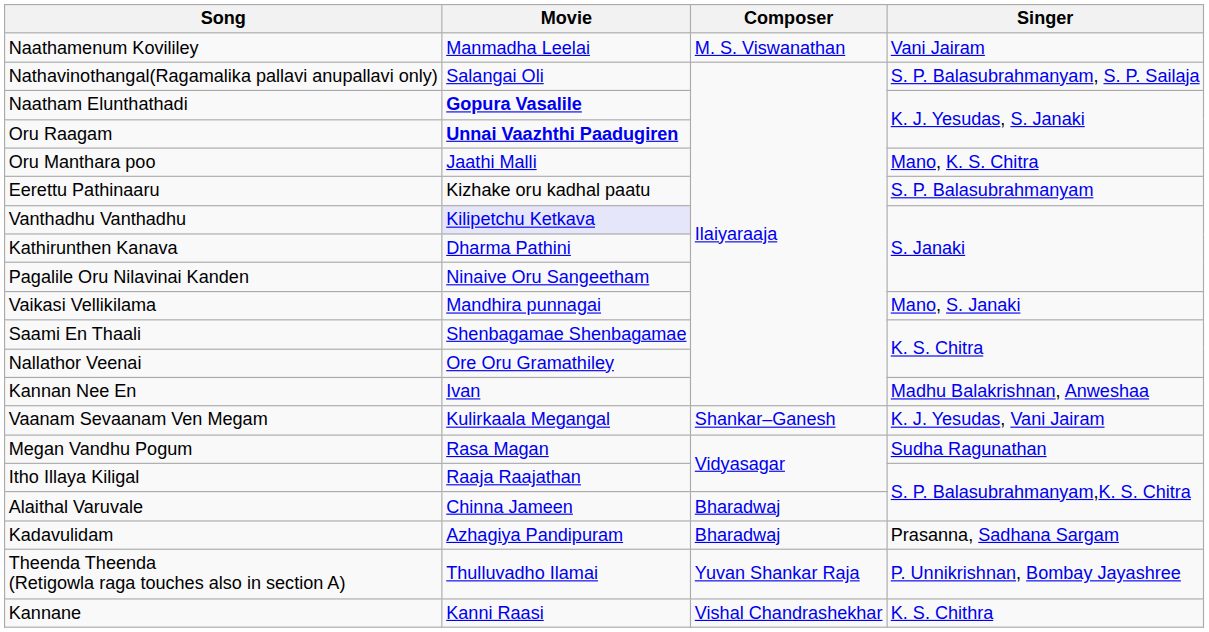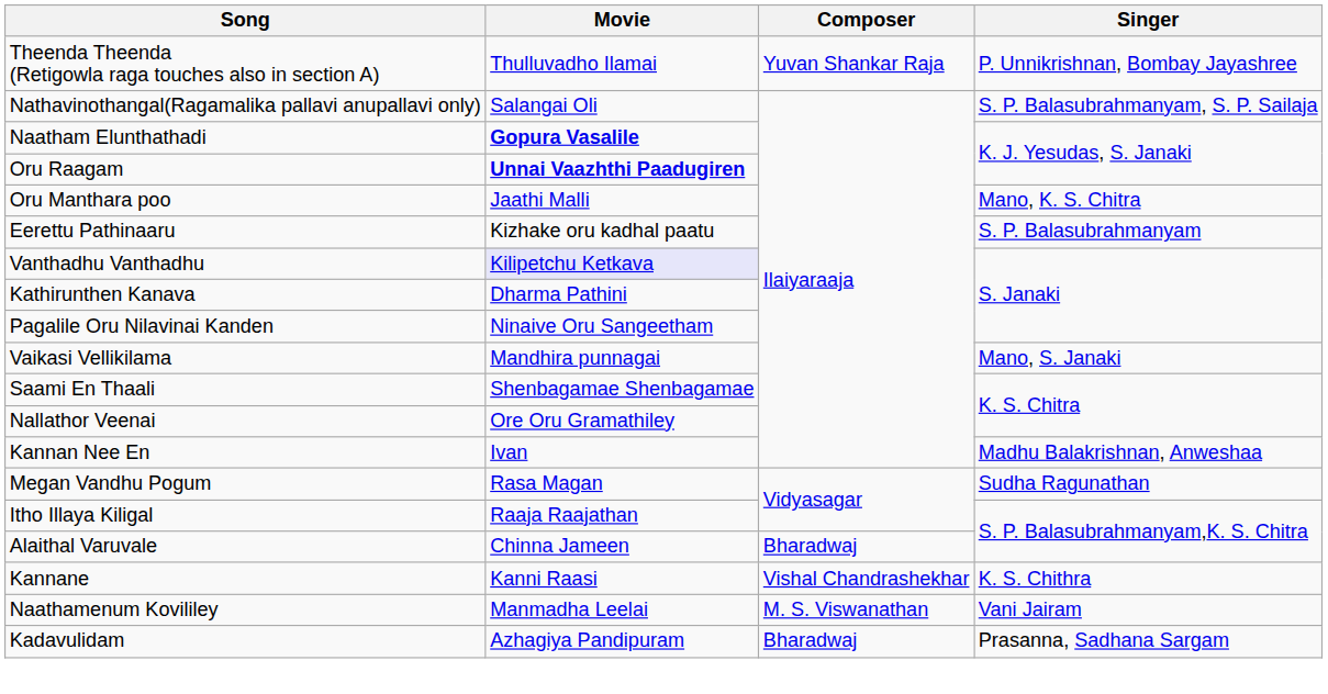 <table class="wikitable">
 <tr>
 <th>Song</th>
 <th>Movie</th>
 <th>Composer</th>
 <th>Singer</th>
 </tr>
 <tr>
-<td>Naathamenum Kovililey</td>
-<td><a href='#'>Manmadha Leelai</a></td>
-<td><a href='#'>M. S. Viswanathan</a></td>
-<td><a href='#'>Vani Jairam</a></td>
+<td>Theenda Theenda<br>(Retigowla raga touches also in section A)</td>
+<td><a href='#'>Thulluvadho Ilamai</a></td>
+<td><a href='#'>Yuvan Shankar Raja</a></td>
+<td><a href='#'>P. Unnikrishnan</a>, <a href='#'>Bombay Jayashree</a></td>
 </tr>
 <tr>
 <td>Nathavinothangal(Ragamalika pallavi anupallavi only)</td>
 <td><a href='#'>Salangai Oli</a></td>
 <td rowspan="12"><a href='#'>Ilaiyaraaja</a></td>
 <td><a href='#'>S. P. Balasubrahmanyam</a>, <a href='#'>S. P. Sailaja</a></td>
 </tr>
 <tr>
 <td>Naatham Elunthathadi</td>
 <td><strong><a href='#'>Gopura Vasalile</a></strong></td>
 <td rowspan="2"><a href='#'>K. J. Yesudas</a>, <a href='#'>S. Janaki</a></td>
 </tr>
 <tr>
 <td>Oru Raagam</td>
 <td><strong><a href='#'>Unnai Vaazhthi Paadugiren</a></strong></td>
 </tr>
 <tr>
 <td>Oru Manthara poo</td>
 <td><a href='#'>Jaathi Malli</a></td>
 <td><a href='#'>Mano</a>, <a href='#'>K. S. Chitra</a></td>
 </tr>
 <tr>
 <td>Eerettu Pathinaaru</td>
 <td>Kizhake oru kadhal paatu</td>
 <td><a href='#'>S. P. Balasubrahmanyam</a></td>
 </tr>
 <tr>
 <td>Vanthadhu Vanthadhu</td>
 <td style="background: lavender;"><a href='#'>Kilipetchu Ketkava</a></td>
 <td rowspan="3"><a href='#'>S. Janaki</a></td>
 </tr>
 <tr>
 <td>Kathirunthen Kanava</td>
 <td><a href='#'>Dharma Pathini</a></td>
 </tr>
 <tr>
 <td>Pagalile Oru Nilavinai Kanden</td>
 <td><a href='#'>Ninaive Oru Sangeetham</a></td>
 </tr>
 <tr>
 <td>Vaikasi Vellikilama</td>
 <td><a href='#'>Mandhira punnagai</a></td>
 <td><a href='#'>Mano</a>, <a href='#'>S. Janaki</a></td>
 </tr>
 <tr>
 <td>Saami En Thaali</td>
 <td><a href='#'>Shenbagamae Shenbagamae</a></td>
 <td rowspan=2><a href='#'>K. S. Chitra</a></td>
 </tr>
 <tr>
 <td>Nallathor Veenai</td>
 <td><a href='#'>Ore Oru Gramathiley</a></td>
 </tr>
 <tr>
 <td>Kannan Nee En</td>
 <td><a href='#'>Ivan</a></td>
 <td><a href='#'>Madhu Balakrishnan</a>, <a href='#'>Anweshaa</a></td>
 </tr>
 <tr>
-<td>Vaanam Sevaanam Ven Megam</td>
-<td><a href='#'>Kulirkaala Megangal</a></td>
-<td><a href='#'>Shankar–Ganesh</a></td>
-<td><a href='#'>K. J. Yesudas</a>, <a href='#'>Vani Jairam</a></td>
-</tr>
-<tr>
 <td>Megan Vandhu Pogum</td>
 <td><a href='#'>Rasa Magan</a></td>
 <td rowspan=2><a href='#'>Vidyasagar</a></td>
 <td><a href='#'>Sudha Ragunathan</a></td>
 </tr>
 <tr>
 <td>Itho Illaya Kiligal</td>
 <td><a href='#'>Raaja Raajathan</a></td>
 <td rowspan=2><a href='#'>S. P. Balasubrahmanyam</a>,<a href='#'>K. S. Chitra</a></td>
 </tr>
 <tr>
 <td>Alaithal Varuvale</td>
 <td><a href='#'>Chinna Jameen</a></td>
 <td><a href='#'>Bharadwaj</a></td>
 </tr>
 <tr>
+<td>Kannane</td>
+<td><a href='#'>Kanni Raasi</a></td>
+<td><a href='#'>Vishal Chandrashekhar</a></td>
+<td><a href='#'>K. S. Chithra</a></td>
+</tr>
+<tr>
+<td>Naathamenum Kovililey</td>
+<td><a href='#'>Manmadha Leelai</a></td>
+<td><a href='#'>M. S. Viswanathan</a></td>
+<td><a href='#'>Vani Jairam</a></td>
+</tr>
+<tr>
 <td>Kadavulidam</td>
 <td><a href='#'>Azhagiya Pandipuram</a></td>
 <td><a href='#'>Bharadwaj</a></td>
 <td>Prasanna, <a href='#'>Sadhana Sargam</a></td>
 </tr>
-<tr>
-<td>Theenda Theenda<br>(Retigowla raga touches also in section A)</td>
-<td><a href='#'>Thulluvadho Ilamai</a></td>
-<td><a href='#'>Yuvan Shankar Raja</a></td>
-<td><a href='#'>P. Unnikrishnan</a>, <a href='#'>Bombay Jayashree</a></td>
-</tr>
-<tr>
-<td>Kannane</td>
-<td><a href='#'>Kanni Raasi</a></td>
-<td><a href='#'>Vishal Chandrashekhar</a></td>
-<td><a href='#'>K. S. Chithra</a></td>
-</tr>
 </table>
